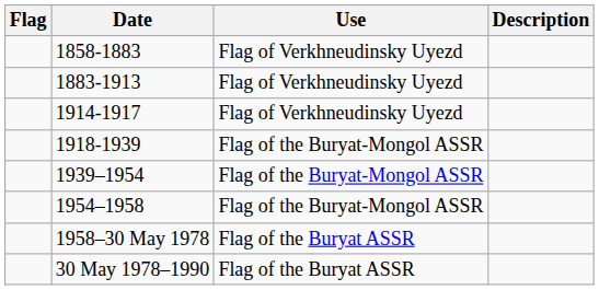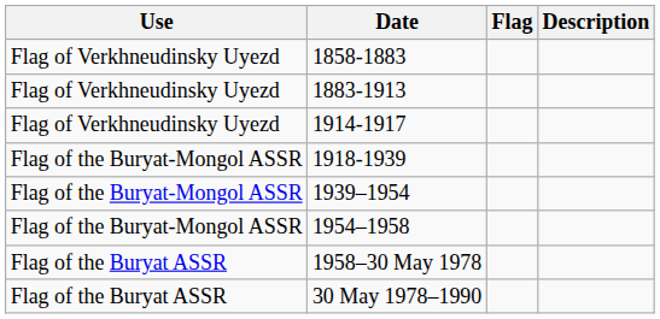 <table class="wikitable">
 <tr>
+<th>Use</th>
+<th>Date</th>
 <th>Flag</th>
-<th>Date</th>
-<th>Use</th>
 <th>Description</th>
 </tr>
 <tr>
+<td>Flag of Verkhneudinsky Uyezd</td>
+<td>1858-1883</td>
 <td></td>
-<td>1858-1883</td>
-<td>Flag of Verkhneudinsky Uyezd</td>
 <td></td>
 </tr>
 <tr>
+<td>Flag of Verkhneudinsky Uyezd</td>
+<td>1883-1913</td>
 <td></td>
-<td>1883-1913</td>
-<td>Flag of Verkhneudinsky Uyezd</td>
 <td></td>
 </tr>
 <tr>
+<td>Flag of Verkhneudinsky Uyezd</td>
+<td>1914-1917</td>
 <td></td>
-<td>1914-1917</td>
-<td>Flag of Verkhneudinsky Uyezd</td>
 <td></td>
 </tr>
 <tr>
+<td>Flag of the Buryat-Mongol ASSR</td>
+<td>1918-1939</td>
 <td></td>
-<td>1918-1939</td>
-<td>Flag of the Buryat-Mongol ASSR</td>
 <td></td>
 </tr>
 <tr>
+<td>Flag of the <a href='#'>Buryat-Mongol ASSR</a></td>
+<td>1939–1954</td>
 <td></td>
-<td>1939–1954</td>
-<td>Flag of the <a href='#'>Buryat-Mongol ASSR</a></td>
 <td></td>
 </tr>
 <tr>
+<td>Flag of the Buryat-Mongol ASSR</td>
+<td>1954–1958</td>
 <td></td>
-<td>1954–1958</td>
-<td>Flag of the Buryat-Mongol ASSR</td>
 <td></td>
 </tr>
 <tr>
+<td>Flag of the <a href='#'>Buryat ASSR</a></td>
+<td>1958–30 May 1978</td>
 <td></td>
-<td>1958–30 May 1978</td>
-<td>Flag of the <a href='#'>Buryat ASSR</a></td>
 <td></td>
 </tr>
 <tr>
+<td>Flag of the Buryat ASSR</td>
+<td>30 May 1978–1990</td>
 <td></td>
-<td>30 May 1978–1990</td>
-<td>Flag of the Buryat ASSR</td>
 <td></td>
 </tr>
 </table>
